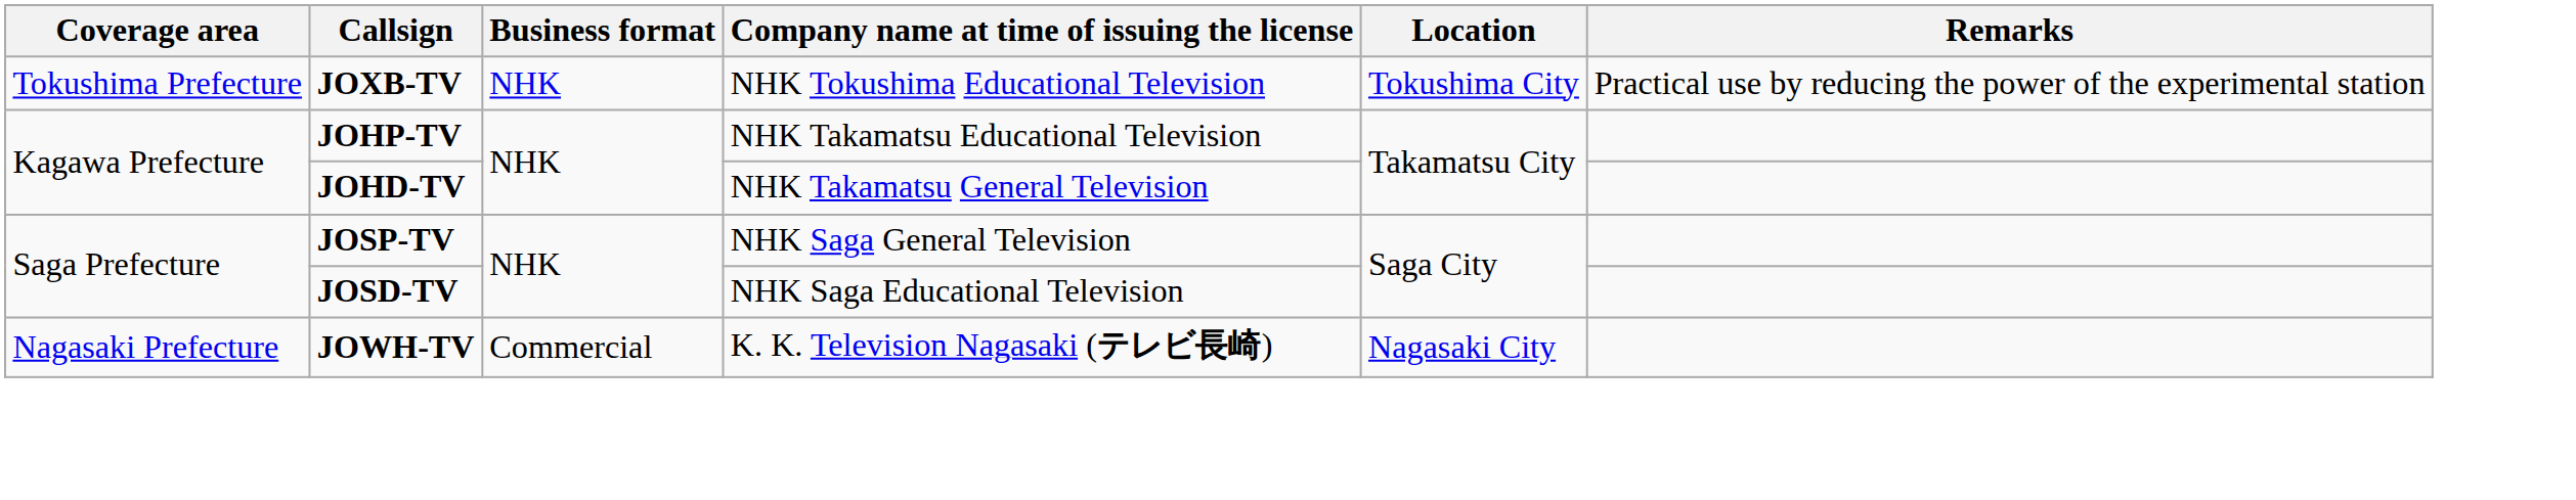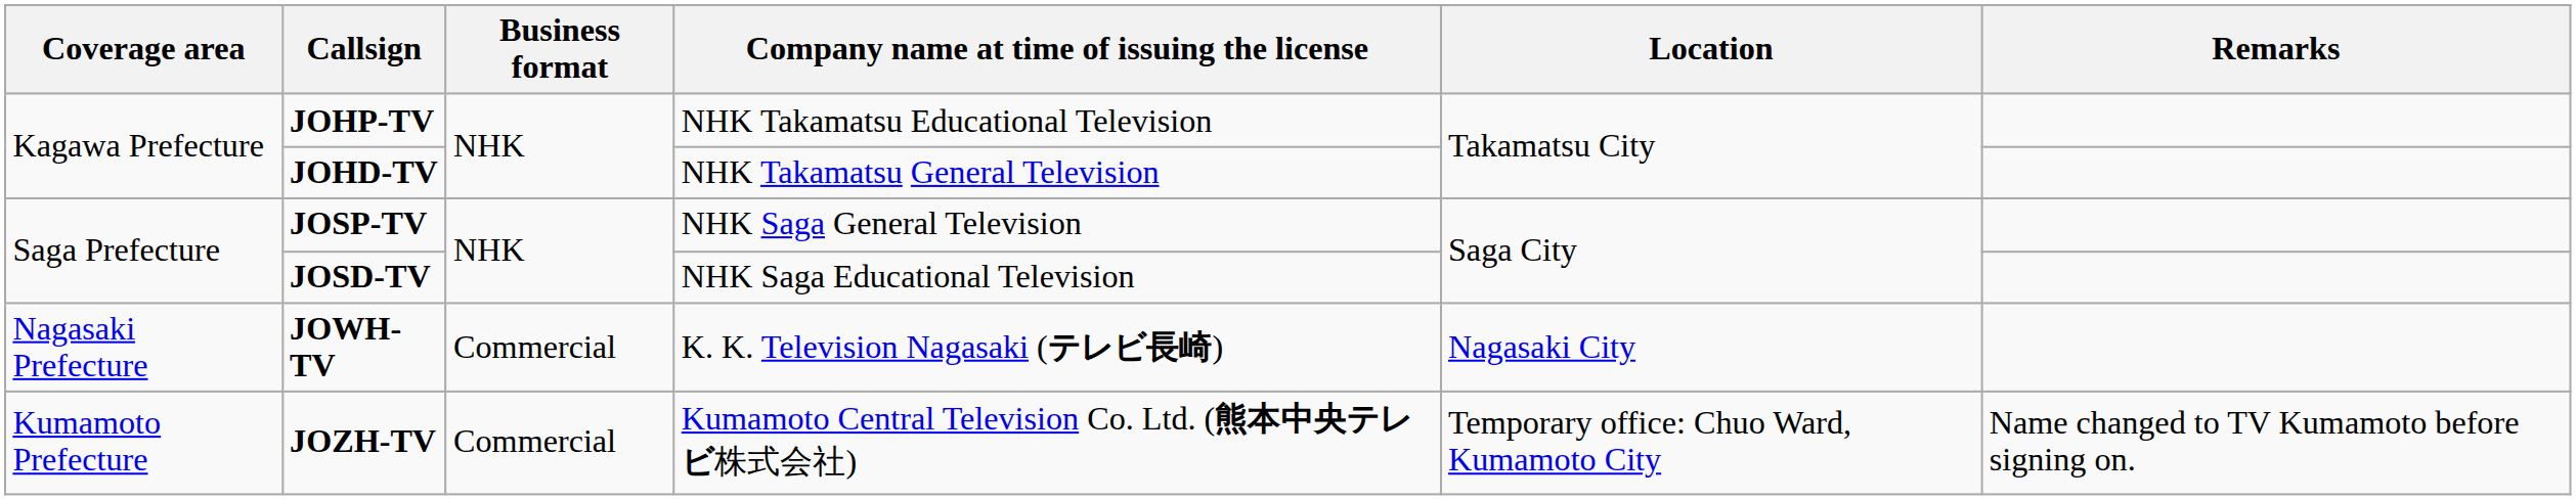 <table class="wikitable">
 <tr>
 <th>Coverage area</th>
 <th>Callsign</th>
 <th>Business format</th>
 <th>Company name at time of issuing the license</th>
 <th>Location</th>
 <th>Remarks</th>
-</tr>
-<tr>
-<td><a href='#'>Tokushima Prefecture</a></td>
-<td><strong>JOXB-TV</strong></td>
-<td><a href='#'>NHK</a></td>
-<td>NHK <a href='#'>Tokushima</a> <a href='#'>Educational Television</a></td>
-<td><a href='#'>Tokushima City</a></td>
-<td>Practical use by reducing the power of the experimental station</td>
 </tr>
 <tr>
 <td rowspan="2">Kagawa Prefecture</td>
 <td><strong>JOHP-TV</strong></td>
 <td rowspan="2">NHK</td>
 <td>NHK Takamatsu Educational Television</td>
 <td rowspan="2">Takamatsu City</td>
 <td></td>
 </tr>
 <tr>
 <td><strong>JOHD-TV</strong></td>
 <td>NHK <a href='#'>Takamatsu</a> <a href='#'>General Television</a></td>
 <td></td>
 </tr>
 <tr>
 <td rowspan="2">Saga Prefecture</td>
 <td><strong>JOSP-TV</strong></td>
 <td rowspan="2">NHK</td>
 <td>NHK <a href='#'>Saga</a> General Television</td>
 <td rowspan="2">Saga City</td>
 <td></td>
 </tr>
 <tr>
 <td><strong>JOSD-TV</strong></td>
 <td>NHK Saga Educational Television</td>
 <td></td>
 </tr>
 <tr>
 <td><a href='#'>Nagasaki Prefecture</a></td>
 <td><strong>JOWH-TV</strong></td>
 <td>Commercial</td>
 <td>K. K. <a href='#'>Television Nagasaki</a> (<strong>テレビ長崎</strong>)</td>
 <td><a href='#'>Nagasaki City</a></td>
 <td></td>
 </tr>
+<tr>
+<td><a href='#'>Kumamoto Prefecture</a></td>
+<td><strong>JOZH-TV</strong></td>
+<td>Commercial</td>
+<td><a href='#'>Kumamoto Central Television</a> Co. Ltd. (<strong>熊本中央テレビ</strong>株式会社)</td>
+<td>Temporary office: Chuo Ward, <a href='#'>Kumamoto City</a></td>
+<td>Name changed to TV Kumamoto before signing on.</td>
+</tr>
 </table>
